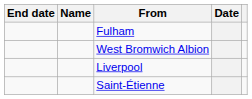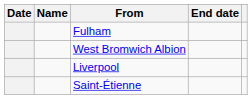 <table class="wikitable sortable plainrowheaders">
 <tr>
-<th scope=col>End date</th>
+<th scope=col>Date</th>
 <th scope=col>Name</th>
 <th scope=col>From</th>
-<th scope=col>Date</th>
+<th scope=col>End date</th>
 <th scope=col class=unsortable></th>
 </tr>
 <tr>
-<td></td>
+<th scope=row></th>
 <td></td>
 <td><a href='#'>Fulham</a></td>
-<th scope=row></th>
+<td></td>
 <td style="text-align:center"></td>
 </tr>
 <tr>
-<td></td>
+<th scope=row></th>
 <td></td>
 <td><a href='#'>West Bromwich Albion</a></td>
-<th scope=row></th>
+<td></td>
 <td style="text-align:center"></td>
 </tr>
 <tr>
-<td></td>
+<th scope=row></th>
 <td></td>
 <td><a href='#'>Liverpool</a></td>
-<th scope=row></th>
+<td></td>
 <td style="text-align:center"></td>
 </tr>
 <tr>
-<td></td>
+<th scope=row></th>
 <td></td>
 <td><a href='#'>Saint-Étienne</a></td>
-<th scope=row></th>
+<td></td>
 <td style="text-align:center"></td>
 </tr>
 </table>
